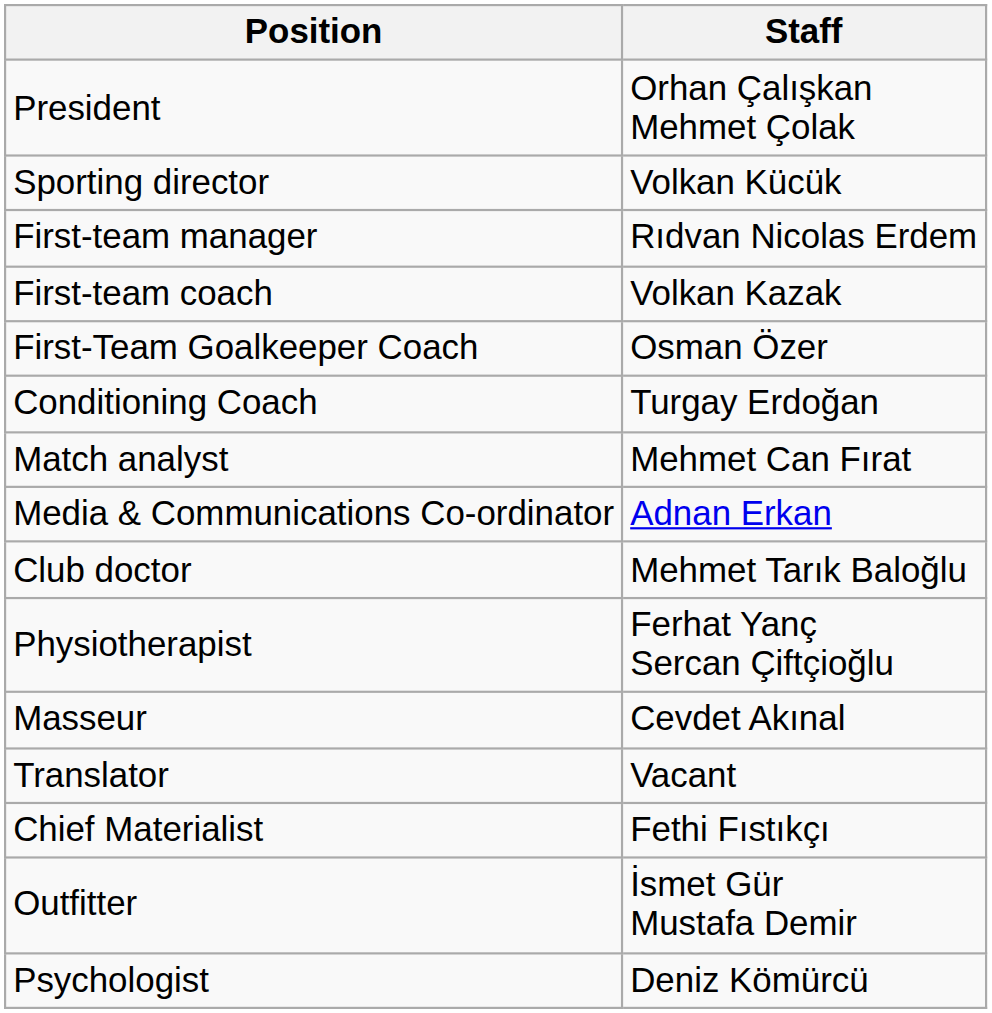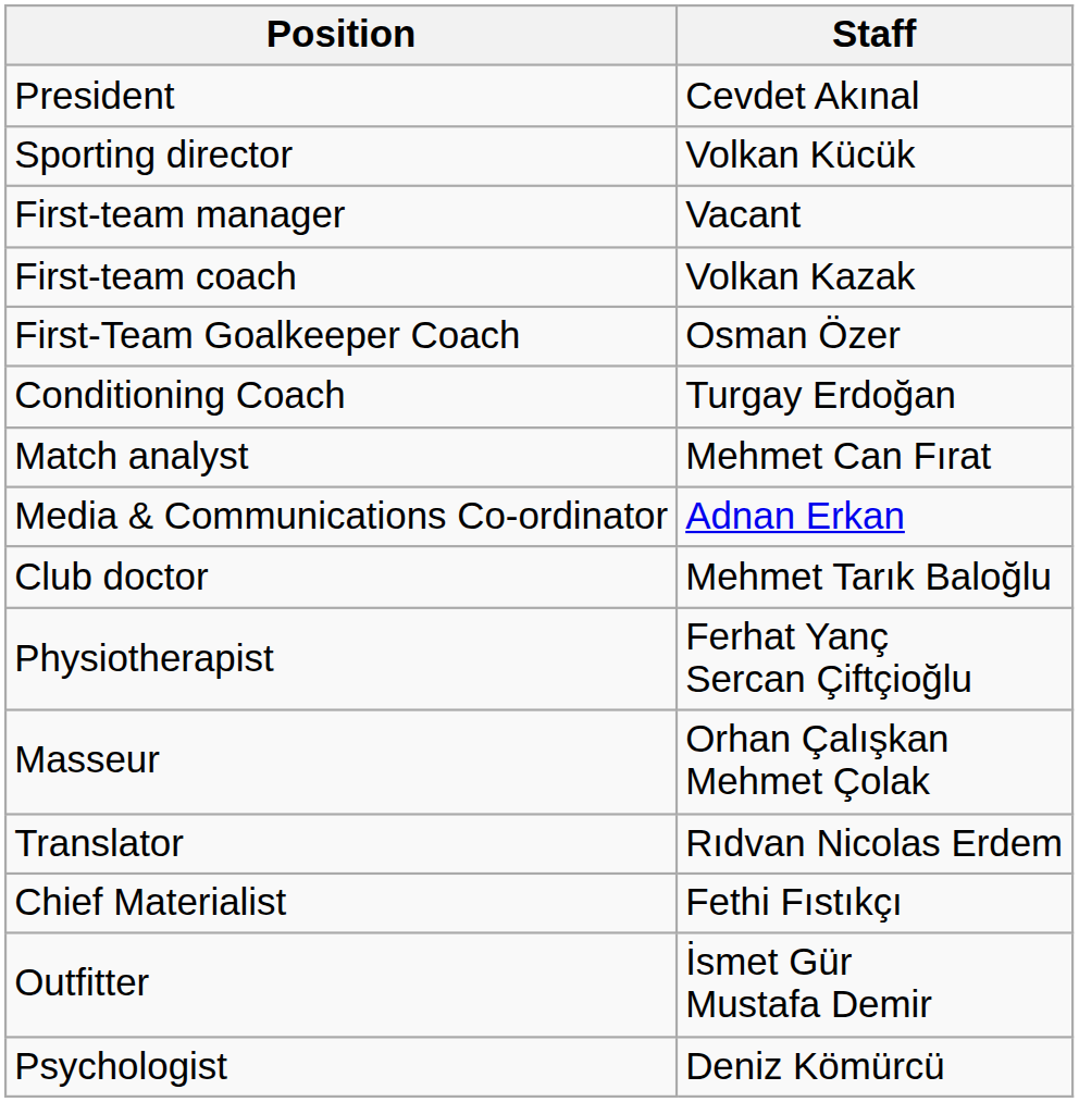 <table class="wikitable">
 <tr>
 <th>Position</th>
 <th>Staff</th>
 </tr>
 <tr>
 <td>President</td>
-<td> Orhan Çalışkan <br>  Mehmet Çolak</td>
+<td> Cevdet Akınal</td>
 </tr>
 <tr>
 <td>Sporting director</td>
 <td> Volkan Kücük</td>
 </tr>
 <tr>
 <td>First-team manager</td>
-<td> Rıdvan Nicolas Erdem</td>
+<td> Vacant</td>
 </tr>
 <tr>
 <td>First-team coach</td>
 <td> Volkan Kazak</td>
 </tr>
 <tr>
 <td>First-Team Goalkeeper Coach</td>
 <td> Osman Özer</td>
 </tr>
 <tr>
 <td>Conditioning Coach</td>
 <td> Turgay Erdoğan</td>
 </tr>
 <tr>
 <td>Match analyst</td>
 <td> Mehmet Can Fırat</td>
 </tr>
 <tr>
 <td>Media & Communications Co-ordinator</td>
 <td> <a href='#'>Adnan Erkan</a></td>
 </tr>
 <tr>
 <td>Club doctor</td>
 <td> Mehmet Tarık Baloğlu</td>
 </tr>
 <tr>
 <td>Physiotherapist</td>
 <td> Ferhat Yanç <br>  Sercan Çiftçioğlu</td>
 </tr>
 <tr>
 <td>Masseur</td>
-<td> Cevdet Akınal</td>
+<td> Orhan Çalışkan <br>  Mehmet Çolak</td>
 </tr>
 <tr>
 <td>Translator</td>
-<td> Vacant</td>
+<td> Rıdvan Nicolas Erdem</td>
 </tr>
 <tr>
 <td>Chief Materialist</td>
 <td> Fethi Fıstıkçı</td>
 </tr>
 <tr>
 <td>Outfitter</td>
 <td> İsmet Gür <br>  Mustafa Demir</td>
 </tr>
 <tr>
 <td>Psychologist</td>
 <td> Deniz Kömürcü</td>
 </tr>
 </table>
